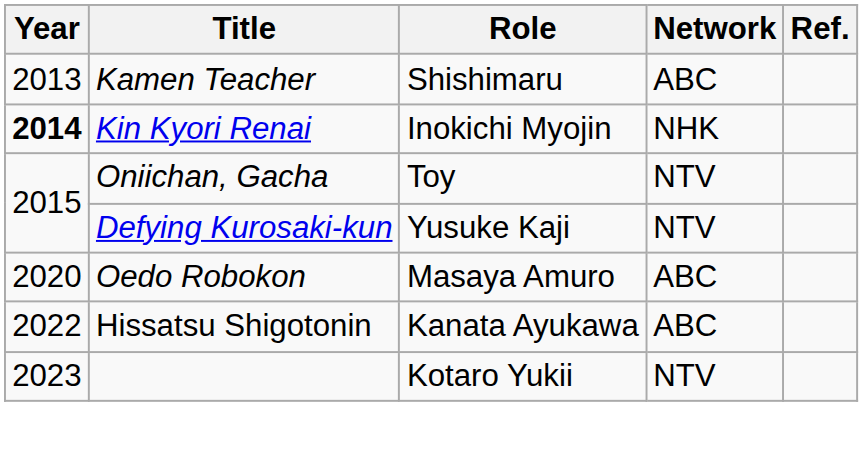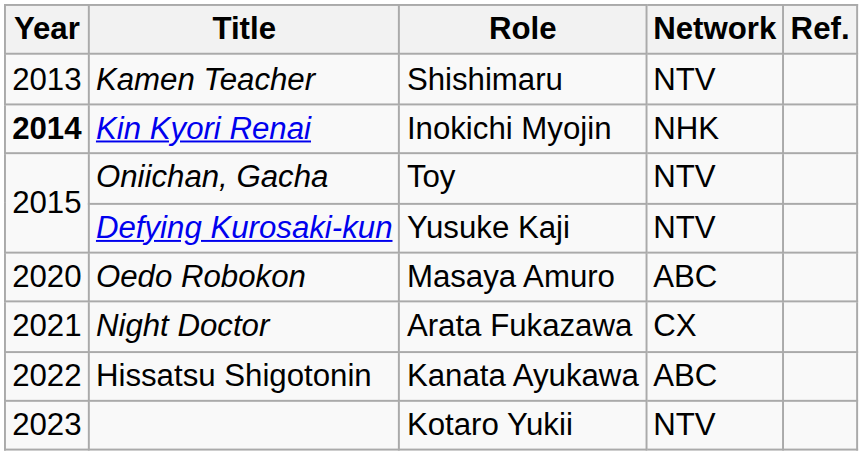 <table class="wikitable">
 <tr>
 <th>Year</th>
 <th>Title</th>
 <th>Role</th>
 <th>Network</th>
 <th>Ref.</th>
 </tr>
 <tr>
 <td>2013</td>
 <td><em>Kamen Teacher</em></td>
 <td>Shishimaru</td>
-<td>ABC</td>
+<td>NTV</td>
 <td></td>
 </tr>
 <tr>
 <td><strong>2014</strong></td>
 <td><em><a href='#'>Kin Kyori Renai</a></em></td>
 <td>Inokichi Myojin</td>
 <td>NHK</td>
 <td></td>
 </tr>
 <tr>
 <td rowspan="2">2015</td>
 <td><em>Oniichan, Gacha</em></td>
 <td>Toy</td>
 <td>NTV</td>
 <td></td>
 </tr>
 <tr>
 <td><em><a href='#'>Defying Kurosaki-kun</a></em></td>
 <td>Yusuke Kaji</td>
 <td>NTV</td>
 <td></td>
 </tr>
 <tr>
 <td>2020</td>
 <td><em>Oedo Robokon</em></td>
 <td>Masaya Amuro</td>
 <td>ABC</td>
 <td></td>
 </tr>
 <tr>
+<td>2021</td>
+<td><em>Night Doctor</em></td>
+<td>Arata Fukazawa</td>
+<td>CX</td>
+<td></td>
+</tr>
+<tr>
 <td>2022</td>
 <td>Hissatsu Shigotonin</td>
 <td>Kanata Ayukawa</td>
 <td>ABC</td>
 <td></td>
 </tr>
 <tr>
 <td>2023</td>
 <td></td>
 <td>Kotaro Yukii</td>
 <td>NTV</td>
 <td></td>
 </tr>
 </table>
